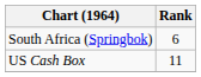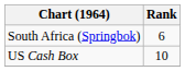 <table class="wikitable">
 <tr>
 <th>Chart (1964)</th>
 <th style="text-align:center;">Rank</th>
 </tr>
 <tr>
 <td>South Africa (<a href='#'>Springbok</a>)</td>
 <td align="center">6</td>
 </tr>
 <tr>
 <td>US <em>Cash Box</em> </td>
-<td style="text-align:center;">11</td>
+<td style="text-align:center;">10</td>
 </tr>
 <tr>
 </tr>
 </table>
